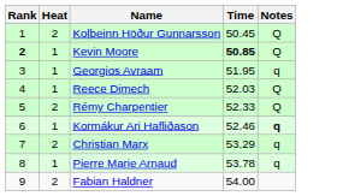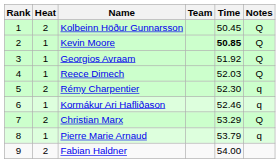 <table class="wikitable sortable" style="text-align:center;font-size:95%">
 <tr>
 <th>Rank</th>
 <th>Heat</th>
 <th>Name</th>
+<th>Team</th>
 <th>Time</th>
 <th>Notes</th>
 </tr>
 <tr bgcolor=ccffcc>
 <td>1</td>
 <td>2</td>
 <td align="left"><a href='#'>Kolbeinn Höður Gunnarsson</a></td>
+<td align=left></td>
 <td>50.45</td>
 <td>Q</td>
 </tr>
 <tr bgcolor=ccffcc>
-<td><strong>2</strong></td>
+<td>2</td>
 <td>1</td>
 <td align="left"><a href='#'>Kevin Moore</a></td>
+<td align=left></td>
 <td><strong>50.85</strong></td>
 <td>Q</td>
 </tr>
 <tr bgcolor=ccffcc>
 <td>3</td>
 <td>1</td>
 <td align="left"><a href='#'>Georgios Avraam</a></td>
-<td>51.95</td>
-<td>q</td>
+<td align=left></td>
+<td>51.92</td>
+<td>Q</td>
 </tr>
 <tr bgcolor=ccffcc>
 <td>4</td>
 <td>1</td>
 <td align="left"><a href='#'>Reece Dimech</a></td>
+<td align=left></td>
 <td>52.03</td>
 <td>Q</td>
 </tr>
 <tr bgcolor=ccffcc>
 <td>5</td>
 <td>2</td>
 <td align="left"><a href='#'>Rémy Charpentier</a></td>
-<td>52.33</td>
-<td>Q</td>
+<td align=left></td>
+<td>52.30</td>
+<td>q</td>
 </tr>
 <tr bgcolor=ddffdd>
 <td>6</td>
 <td>1</td>
 <td align="left"><a href='#'>Kormákur Ari Hafliðason</a></td>
+<td align=left></td>
 <td>52.46</td>
-<td><strong>q</strong></td>
+<td>q</td>
 </tr>
 <tr bgcolor=ccffcc>
 <td>7</td>
 <td>2</td>
 <td align="left"><a href='#'>Christian Marx</a></td>
+<td align=left></td>
 <td>53.29</td>
-<td>q</td>
+<td>Q</td>
 </tr>
 <tr bgcolor=ddffdd>
 <td>8</td>
 <td>1</td>
 <td align="left"><a href='#'>Pierre Marie Arnaud</a></td>
-<td>53.78</td>
+<td align=left></td>
+<td>53.79</td>
 <td>q</td>
 </tr>
 <tr>
 <td>9</td>
 <td>2</td>
 <td align="left"><a href='#'>Fabian Haldner</a></td>
+<td align=left></td>
 <td>54.00</td>
 <td></td>
 </tr>
 </table>
